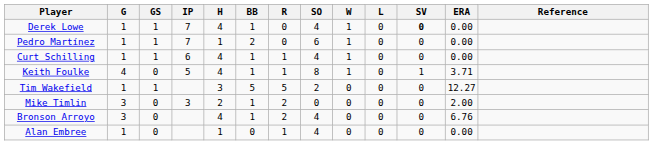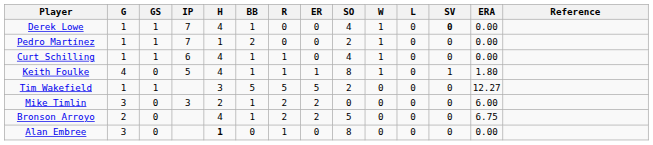 <table class="wikitable sortable" style="text-align:center">
 <tr>
 <th width="16%">Player</th>
 <th width="5%">G</th>
 <th width="5%">GS</th>
 <th width="5%">IP</th>
 <th width="5%">H</th>
 <th width="5%">BB</th>
 <th width="5%">R</th>
+<th width="5%">ER</th>
 <th width="5%">SO</th>
 <th width="5%">W</th>
 <th width="5%">L</th>
 <th>SV</th>
 <th width="5%">ERA</th>
 <th>Reference</th>
 </tr>
 <tr>
 <td><a href='#'>Derek Lowe</a></td>
 <td>1</td>
 <td>1</td>
 <td>7</td>
 <td>4</td>
 <td>1</td>
+<td>0</td>
 <td>0</td>
 <td>4</td>
 <td>1</td>
 <td>0</td>
 <td><strong>0</strong></td>
 <td>0.00</td>
 <td></td>
 </tr>
 <tr>
 <td><a href='#'>Pedro Martínez</a></td>
 <td>1</td>
 <td>1</td>
 <td>7</td>
 <td>1</td>
 <td>2</td>
 <td>0</td>
-<td>6</td>
+<td>0</td>
+<td>2</td>
 <td>1</td>
 <td>0</td>
 <td>0</td>
 <td>0.00</td>
 <td></td>
 </tr>
 <tr>
 <td><a href='#'>Curt Schilling</a></td>
 <td>1</td>
 <td>1</td>
 <td>6</td>
 <td>4</td>
 <td>1</td>
 <td>1</td>
+<td>0</td>
 <td>4</td>
 <td>1</td>
 <td>0</td>
 <td>0</td>
 <td>0.00</td>
 <td></td>
 </tr>
 <tr>
 <td><a href='#'>Keith Foulke</a></td>
 <td>4</td>
 <td>0</td>
 <td>5</td>
 <td>4</td>
 <td>1</td>
 <td>1</td>
+<td>1</td>
 <td>8</td>
 <td>1</td>
 <td>0</td>
 <td>1</td>
-<td>3.71</td>
+<td>1.80</td>
 <td></td>
 </tr>
 <tr>
 <td><a href='#'>Tim Wakefield</a></td>
 <td>1</td>
 <td>1</td>
 <td></td>
 <td>3</td>
+<td>5</td>
 <td>5</td>
 <td>5</td>
 <td>2</td>
 <td>0</td>
 <td>0</td>
 <td>0</td>
 <td>12.27</td>
 <td></td>
 </tr>
 <tr>
 <td><a href='#'>Mike Timlin</a></td>
 <td>3</td>
 <td>0</td>
 <td>3</td>
 <td>2</td>
 <td>1</td>
 <td>2</td>
+<td>2</td>
 <td>0</td>
 <td>0</td>
 <td>0</td>
 <td>0</td>
-<td>2.00</td>
+<td>6.00</td>
 <td></td>
 </tr>
 <tr>
 <td><a href='#'>Bronson Arroyo</a></td>
-<td>3</td>
+<td>2</td>
 <td>0</td>
 <td></td>
 <td>4</td>
 <td>1</td>
 <td>2</td>
-<td>4</td>
+<td>2</td>
+<td>5</td>
 <td>0</td>
 <td>0</td>
 <td>0</td>
-<td>6.76</td>
+<td>6.75</td>
 <td></td>
 </tr>
 <tr>
 <td><a href='#'>Alan Embree</a></td>
+<td>3</td>
+<td>0</td>
+<td></td>
+<td><strong>1</strong></td>
+<td>0</td>
 <td>1</td>
 <td>0</td>
-<td></td>
-<td>1</td>
-<td>0</td>
-<td>1</td>
-<td>4</td>
+<td>8</td>
 <td>0</td>
 <td>0</td>
 <td>0</td>
 <td>0.00</td>
 <td></td>
 </tr>
 </table>
